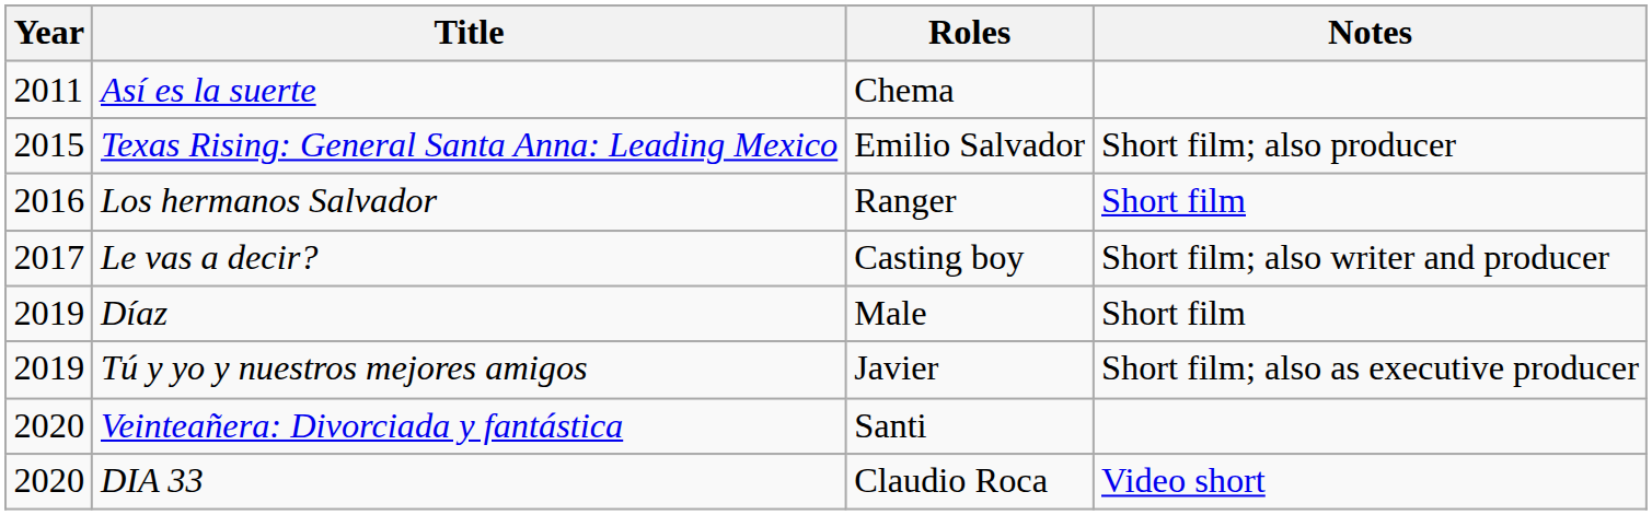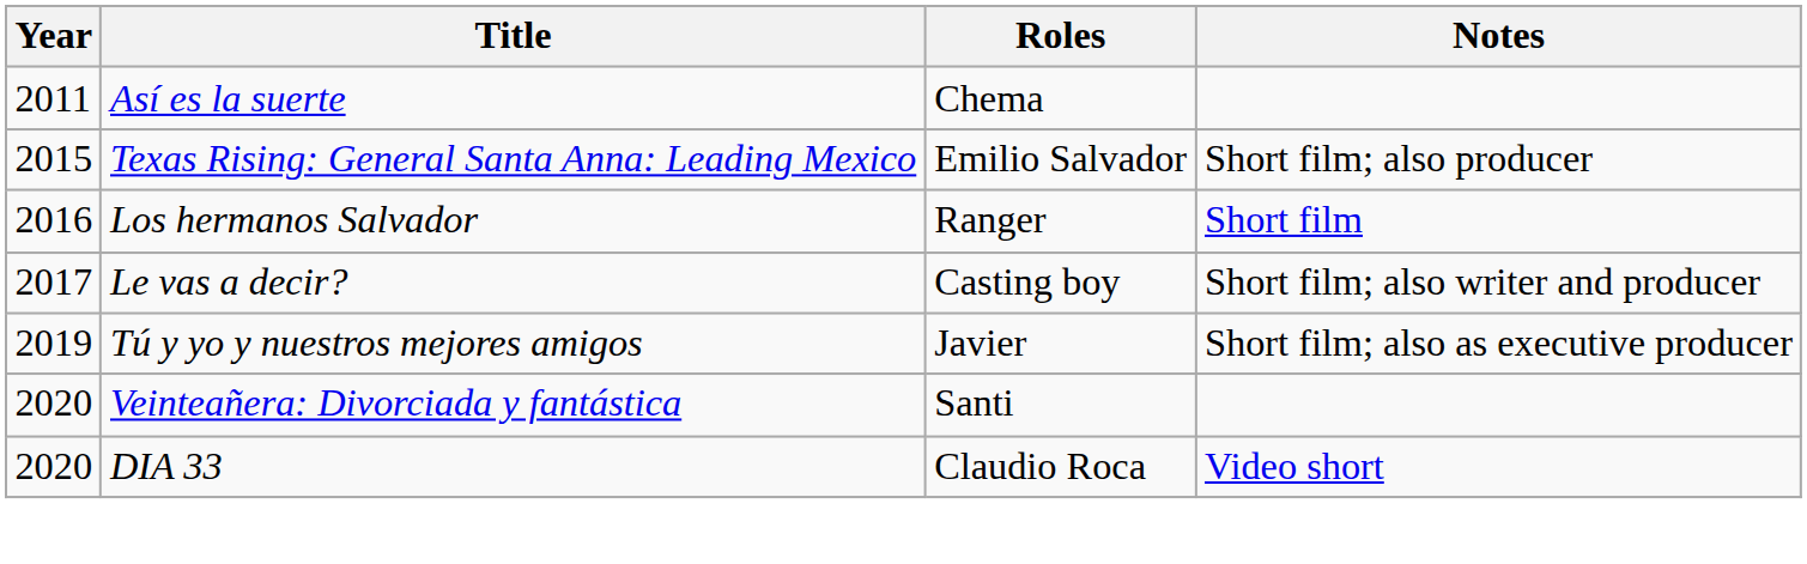 <table class="wikitable sortable">
 <tr>
 <th>Year</th>
 <th>Title</th>
 <th>Roles</th>
 <th>Notes</th>
 </tr>
 <tr>
 <td>2011</td>
 <td><em><a href='#'>Así es la suerte</a></em></td>
 <td>Chema</td>
 <td></td>
 </tr>
 <tr>
 <td>2015</td>
 <td><em><a href='#'>Texas Rising: General Santa Anna: Leading Mexico</a></em></td>
 <td>Emilio Salvador</td>
 <td>Short film; also  producer</td>
 </tr>
 <tr>
 <td>2016</td>
 <td><em>Los hermanos Salvador</em></td>
 <td>Ranger</td>
 <td><a href='#'>Short film</a></td>
 </tr>
 <tr>
 <td>2017</td>
 <td><em>Le vas a decir? </em></td>
 <td>Casting boy</td>
 <td>Short film; also writer and producer</td>
 </tr>
 <tr>
 <td>2019</td>
-<td><em>Díaz </em></td>
-<td>Male</td>
-<td>Short film</td>
-</tr>
-<tr>
-<td>2019</td>
 <td><em>Tú y yo y nuestros mejores amigos</em></td>
 <td>Javier</td>
 <td>Short film; also as executive producer</td>
 </tr>
 <tr>
 <td>2020</td>
 <td><em><a href='#'>Veinteañera: Divorciada y fantástica</a></em></td>
 <td>Santi</td>
 <td></td>
 </tr>
 <tr>
 <td>2020</td>
 <td><em>DIA 33</em></td>
 <td>Claudio Roca</td>
 <td><a href='#'>Video short</a></td>
 </tr>
 </table>
